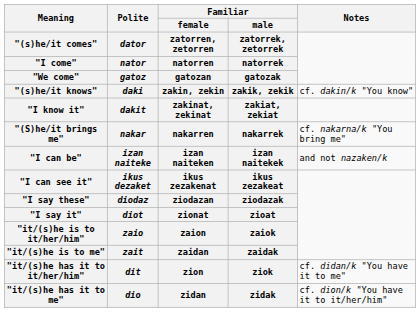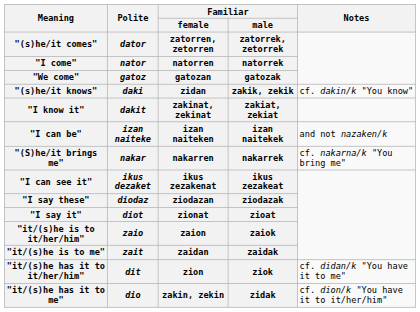 <table class="wikitable" style="margin: 1em auto 1em auto">
 <tr>
 <th rowspan=2 align="center">Meaning</th>
 <th rowspan=2 align="center">Polite</th>
 <th colspan=2 align="center">Familiar</th>
 <th rowspan=2 align="center">Notes</th>
 </tr>
 <tr>
 <th align="center">female</th>
 <th align="center">male</th>
 </tr>
 <tr>
 <th>"(s)he/it comes"</th>
 <th><em>dator</em></th>
 <th><strong>zatorren, zetorren</strong></th>
 <th><strong>zatorrek, zetorrek</strong></th>
 </tr>
 <tr>
 <th>"I come"</th>
 <th><em>nator</em></th>
 <th><strong>natorren</strong></th>
 <th><strong>natorrek</strong></th>
 </tr>
 <tr>
 <th>"We come"</th>
 <th><em>gatoz</em></th>
 <th><strong>gatozan</strong></th>
 <th><strong>gatozak</strong></th>
 </tr>
 <tr>
 <th>"(s)he/it knows"</th>
 <th><em>daki</em></th>
-<th><strong>zakin, zekin</strong></th>
+<th><strong>zidan</strong></th>
 <th><strong>zakik, zekik</strong></th>
 <td>cf. <em>dakin/k</em> "You know"</td>
 </tr>
 <tr>
 <th>"I know it"</th>
 <th><em>dakit</em></th>
 <th><strong>zakinat, zekinat</strong></th>
 <th><strong>zakiat, zekiat</strong></th>
 </tr>
 <tr>
+<th>"I can be"</th>
+<th><em>izan naiteke</em></th>
+<th><strong>izan naiteken</strong></th>
+<th><strong>izan naitekek</strong></th>
+<td>and not <em>nazaken/k</em></td>
+</tr>
+<tr>
 <th>"(S)he/it brings me"</th>
 <th><em>nakar</em></th>
 <th><strong>nakarren</strong></th>
 <th><strong>nakarrek</strong></th>
 <td>cf. <em>nakarna/k</em> "You bring me"</td>
-</tr>
-<tr>
-<th>"I can be"</th>
-<th><em>izan naiteke</em></th>
-<th><strong>izan naiteken</strong></th>
-<th><strong>izan naitekek</strong></th>
-<td>and not <em>nazaken/k</em></td>
 </tr>
 <tr>
 <th>"I can see it"</th>
 <th><em>ikus dezaket</em></th>
 <th><strong>ikus zezakenat</strong></th>
 <th><strong>ikus zezakeat</strong></th>
 </tr>
 <tr>
 <th>"I say these"</th>
 <th><em>diodaz</em></th>
 <th><strong>ziodazan</strong></th>
 <th><strong>ziodazak</strong></th>
 </tr>
 <tr>
 <th>"I say it"</th>
 <th><em>diot</em></th>
 <th><strong>zionat</strong></th>
 <th><strong>zioat</strong></th>
 </tr>
 <tr>
 <th>"it/(s)he is to it/her/him"</th>
 <th><em>zaio</em></th>
 <th><strong>zaion</strong></th>
 <th><strong>zaiok</strong></th>
 </tr>
 <tr>
 <th>"it/(s)he is to me"</th>
 <th><em>zait</em></th>
 <th><strong>zaidan</strong></th>
 <th><strong>zaidak</strong></th>
 </tr>
 <tr>
 <th>"it/(s)he has it to it/her/him"</th>
 <th><em>dit</em></th>
 <th><strong>zion</strong></th>
 <th><strong>ziok</strong></th>
 <td>cf. <em>didan/k</em> "You have it to me"</td>
 </tr>
 <tr>
 <th>"it/(s)he has it to me"</th>
 <th><em>dio</em></th>
-<th><strong>zidan</strong></th>
+<th><strong>zakin, zekin</strong></th>
 <th><strong>zidak</strong></th>
 <td>cf. <em>dion/k</em> "You have it to it/her/him"</td>
 </tr>
 </table>
